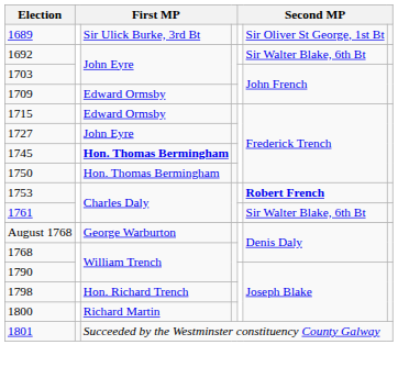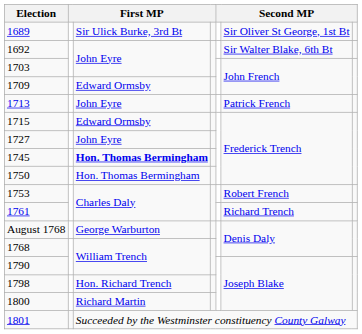 <table class="wikitable">
 <tr>
 <th>Election</th>
 <th colspan=3>First MP</th>
 <th colspan=3>Second MP</th>
 </tr>
 <tr>
 <td><a href='#'>1689</a></td>
 <td style="background-color: white"></td>
 <td><a href='#'>Sir Ulick Burke, 3rd Bt</a></td>
 <td></td>
 <td style="background-color: white"></td>
 <td><a href='#'>Sir Oliver St George, 1st Bt</a></td>
 <td></td>
 </tr>
 <tr>
 <td>1692</td>
 <td rowspan="2" style="background-color: white"></td>
 <td rowspan="2"><a href='#'>John Eyre</a></td>
 <td rowspan="2"></td>
 <td style="background-color: white"></td>
 <td><a href='#'>Sir Walter Blake, 6th Bt</a></td>
 <td></td>
 </tr>
 <tr>
 <td>1703</td>
 <td rowspan="2" style="background-color: white"></td>
 <td rowspan="2"><a href='#'>John French</a></td>
 <td rowspan="2"></td>
 </tr>
 <tr>
 <td>1709</td>
 <td style="background-color: white"></td>
 <td><a href='#'>Edward Ormsby</a></td>
 <td></td>
 </tr>
 <tr>
+<td><a href='#'>1713</a></td>
+<td style="background-color: white"></td>
+<td><a href='#'>John Eyre</a></td>
+<td></td>
+<td style="background-color: white"></td>
+<td><a href='#'>Patrick French</a></td>
+<td></td>
+</tr>
+<tr>
 <td>1715</td>
 <td style="background-color: white"></td>
 <td><a href='#'>Edward Ormsby</a></td>
 <td></td>
 <td rowspan="4" style="background-color: white"></td>
 <td rowspan="4"><a href='#'>Frederick Trench</a></td>
 <td rowspan="4"></td>
 </tr>
 <tr>
 <td>1727</td>
 <td style="background-color: white"></td>
 <td><a href='#'>John Eyre</a></td>
 <td></td>
 </tr>
 <tr>
 <td>1745</td>
 <td style="background-color: white"></td>
 <td><strong><a href='#'>Hon. Thomas Bermingham</a></strong></td>
 <td></td>
 </tr>
 <tr>
 <td>1750</td>
 <td style="background-color: white"></td>
 <td><a href='#'>Hon. Thomas Bermingham</a></td>
 <td></td>
 </tr>
 <tr>
 <td>1753</td>
 <td rowspan="2" style="background-color: white"></td>
 <td rowspan="2"><a href='#'>Charles Daly</a></td>
 <td rowspan="2"></td>
 <td style="background-color: white"></td>
-<td><strong><a href='#'>Robert French</a></strong></td>
+<td><a href='#'>Robert French</a></td>
 <td></td>
 </tr>
 <tr>
 <td><a href='#'>1761</a></td>
 <td style="background-color: white"></td>
-<td><a href='#'>Sir Walter Blake, 6th Bt</a></td>
+<td><a href='#'>Richard Trench</a></td>
 <td></td>
 </tr>
 <tr>
 <td>August 1768</td>
 <td style="background-color: white"></td>
 <td><a href='#'>George Warburton</a></td>
 <td></td>
 <td rowspan="2" style="background-color: white"></td>
 <td rowspan="2"><a href='#'>Denis Daly</a></td>
 <td rowspan="2"></td>
 </tr>
 <tr>
 <td>1768</td>
 <td rowspan="2" style="background-color: white"></td>
 <td rowspan="2"><a href='#'>William Trench</a></td>
 <td rowspan="2"></td>
 </tr>
 <tr>
 <td>1790</td>
 <td rowspan="3" style="background-color: white"></td>
 <td rowspan="3"><a href='#'>Joseph Blake</a></td>
 <td rowspan="3"></td>
 </tr>
 <tr>
 <td>1798</td>
 <td style="background-color: white"></td>
 <td><a href='#'>Hon. Richard Trench</a></td>
 <td></td>
 </tr>
 <tr>
 <td>1800</td>
 <td style="background-color: white"></td>
 <td><a href='#'>Richard Martin</a></td>
 <td></td>
 </tr>
 <tr>
 <td><a href='#'>1801</a></td>
 <td></td>
 <td colspan="5"><em>Succeeded by the Westminster constituency <a href='#'>County Galway</a></em></td>
 </tr>
 </table>
